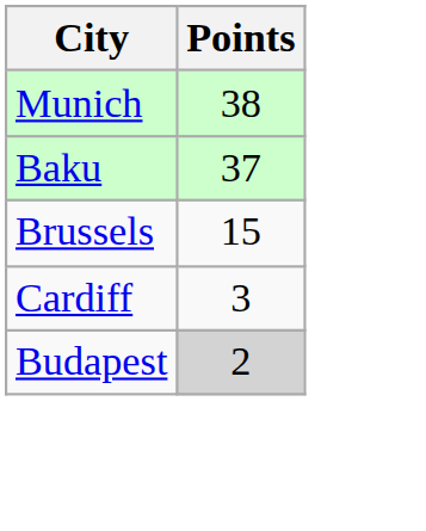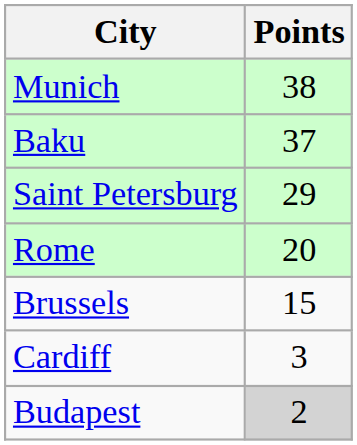 <table class="wikitable" style="text-align:center">
 <tr>
 <th>City</th>
 <th>Points</th>
 </tr>
 <tr bgcolor=#ccffcc>
 <td align=left> <a href='#'>Munich</a></td>
 <td>38</td>
 </tr>
 <tr bgcolor=#ccffcc>
 <td align=left> <a href='#'>Baku</a></td>
 <td>37</td>
+</tr>
+<tr bgcolor=#ccffcc>
+<td align=left> <a href='#'>Saint Petersburg</a></td>
+<td>29</td>
+</tr>
+<tr bgcolor=#ccffcc>
+<td align=left> <a href='#'>Rome</a></td>
+<td>20</td>
 </tr>
 <tr>
 <td align=left> <a href='#'>Brussels</a></td>
 <td>15</td>
 </tr>
 <tr>
 <td align=left> <a href='#'>Cardiff</a></td>
 <td>3</td>
 </tr>
 <tr>
 <td align=left> <a href='#'>Budapest</a></td>
 <td style="background: lightgrey;">2</td>
 </tr>
 </table>
